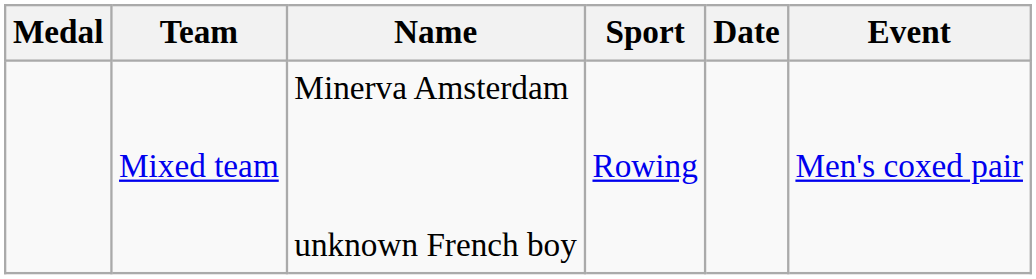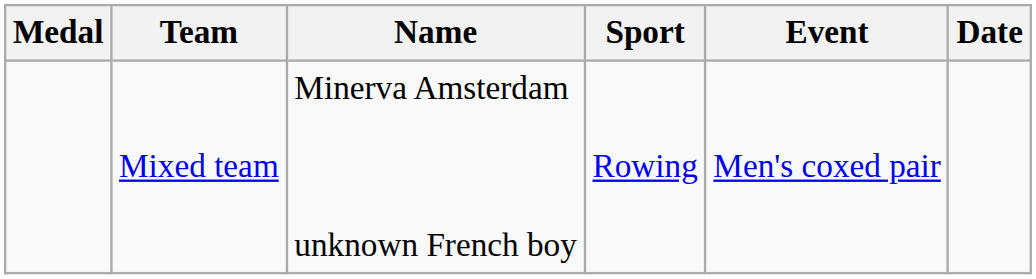 <table class="wikitable sortable" style="font-size:90%">
 <tr>
 <th>Medal</th>
 <th>Team</th>
 <th>Name</th>
 <th>Sport</th>
+<th>Event</th>
 <th>Date</th>
-<th>Event</th>
 </tr>
 <tr>
 <td></td>
 <td><a href='#'>Mixed team</a></td>
 <td>Minerva Amsterdam<br><br><br><br>unknown French boy</td>
 <td><a href='#'>Rowing</a></td>
+<td><a href='#'>Men's coxed pair</a></td>
 <td></td>
-<td><a href='#'>Men's coxed pair</a></td>
 </tr>
 </table>
